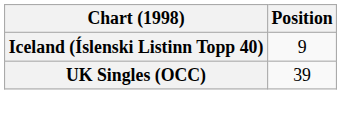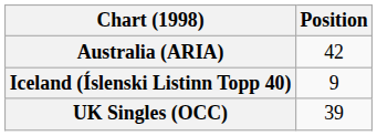 <table class="wikitable sortable plainrowheaders" style="text-align:center">
 <tr>
 <th>Chart (1998)</th>
 <th>Position</th>
+</tr>
+<tr>
+<th scope="row">Australia (ARIA)</th>
+<td>42</td>
 </tr>
 <tr>
 <th scope="row">Iceland (Íslenski Listinn Topp 40)</th>
 <td>9</td>
 </tr>
 <tr>
 <th scope="row">UK Singles (OCC)</th>
 <td>39</td>
 </tr>
 </table>
